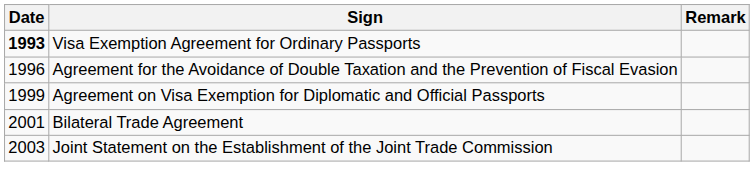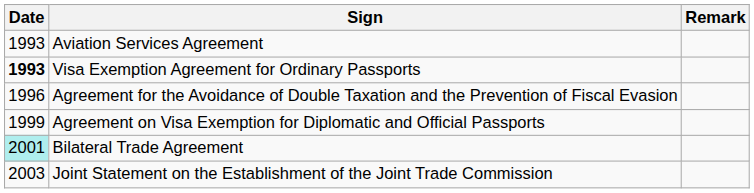 <table class=wikitable>
 <tr>
 <th>Date</th>
 <th>Sign</th>
 <th>Remark</th>
+</tr>
+<tr>
+<td>1993</td>
+<td>Aviation Services Agreement</td>
+<td></td>
 </tr>
 <tr>
 <td><strong>1993</strong></td>
 <td>Visa Exemption Agreement for Ordinary Passports</td>
 <td></td>
 </tr>
 <tr>
 <td>1996</td>
 <td>Agreement for the Avoidance of Double Taxation and the Prevention of Fiscal Evasion</td>
 <td></td>
 </tr>
 <tr>
 <td>1999</td>
 <td>Agreement on Visa Exemption for Diplomatic and Official Passports</td>
 <td></td>
 </tr>
 <tr>
-<td>2001</td>
+<td style="background: paleturquoise;">2001</td>
 <td>Bilateral Trade Agreement</td>
 <td></td>
 </tr>
 <tr>
 <td>2003</td>
 <td>Joint Statement on the Establishment of the Joint Trade Commission</td>
 <td></td>
 </tr>
 </table>
